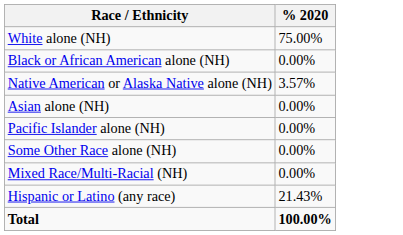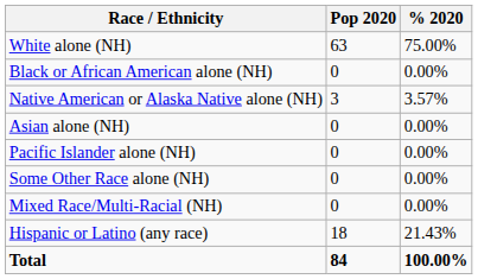 <table class="wikitable">
 <tr>
 <th>Race / Ethnicity</th>
+<th>Pop 2020</th>
 <th>% 2020</th>
 </tr>
 <tr>
 <td><a href='#'>White</a> alone (NH)</td>
+<td>63</td>
 <td>75.00%</td>
 </tr>
 <tr>
 <td><a href='#'>Black or African American</a> alone (NH)</td>
+<td>0</td>
 <td>0.00%</td>
 </tr>
 <tr>
 <td><a href='#'>Native American</a> or <a href='#'>Alaska Native</a> alone (NH)</td>
+<td>3</td>
 <td>3.57%</td>
 </tr>
 <tr>
 <td><a href='#'>Asian</a> alone (NH)</td>
+<td>0</td>
 <td>0.00%</td>
 </tr>
 <tr>
 <td><a href='#'>Pacific Islander</a> alone (NH)</td>
+<td>0</td>
 <td>0.00%</td>
 </tr>
 <tr>
 <td><a href='#'>Some Other Race</a> alone (NH)</td>
+<td>0</td>
 <td>0.00%</td>
 </tr>
 <tr>
 <td><a href='#'>Mixed Race/Multi-Racial</a> (NH)</td>
+<td>0</td>
 <td>0.00%</td>
 </tr>
 <tr>
 <td><a href='#'>Hispanic or Latino</a> (any race)</td>
+<td>18</td>
 <td>21.43%</td>
 </tr>
 <tr>
 <td><strong>Total</strong></td>
+<td><strong>84</strong></td>
 <td><strong>100.00%</strong></td>
 </tr>
 </table>
